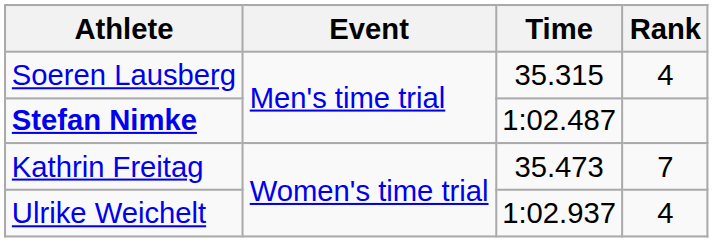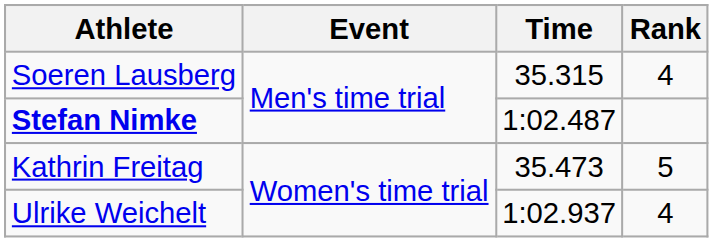 <table class=wikitable style="font-size:90%">
 <tr>
 <th>Athlete</th>
 <th>Event</th>
 <th>Time</th>
 <th>Rank</th>
 </tr>
 <tr>
 <td align=left><a href='#'>Soeren Lausberg</a></td>
 <td align=left rowspan=2><a href='#'>Men's time trial</a></td>
 <td align=center>35.315</td>
 <td align=center>4</td>
 </tr>
 <tr>
 <td align=left><strong><a href='#'>Stefan Nimke</a></strong></td>
 <td align=center>1:02.487</td>
 <td align=center></td>
 </tr>
 <tr>
 <td align=left><a href='#'>Kathrin Freitag</a></td>
 <td align=left rowspan=2><a href='#'>Women's time trial</a></td>
 <td align=center>35.473</td>
-<td align=center>7</td>
+<td align=center>5</td>
 </tr>
 <tr>
 <td align=left><a href='#'>Ulrike Weichelt</a></td>
 <td align=center>1:02.937</td>
 <td align=center>4</td>
 </tr>
 </table>
